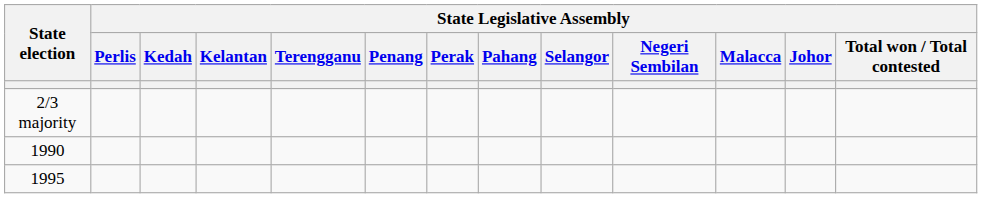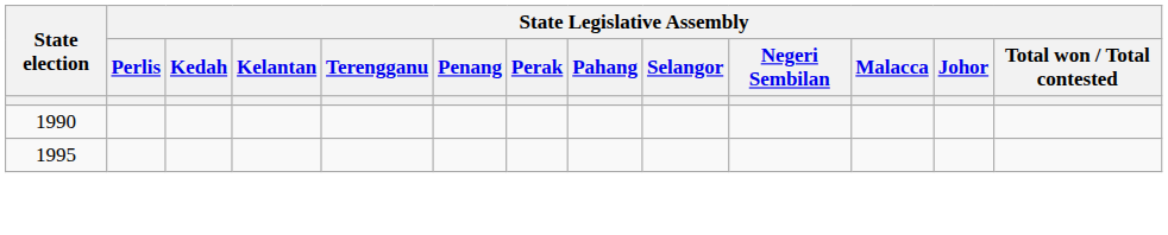 <table class="wikitable sortable" style="text-align:center; font-size:95%">
 <tr>
 <th rowspan="2">State election</th>
 <th colspan="12">State Legislative Assembly</th>
 </tr>
 <tr>
 <th><a href='#'>Perlis</a></th>
 <th><a href='#'>Kedah</a></th>
 <th><a href='#'>Kelantan</a></th>
 <th><a href='#'>Terengganu</a></th>
 <th><a href='#'>Penang</a></th>
 <th><a href='#'>Perak</a></th>
 <th><a href='#'>Pahang</a></th>
 <th><a href='#'>Selangor</a></th>
 <th><a href='#'>Negeri Sembilan</a></th>
 <th><a href='#'>Malacca</a></th>
 <th><a href='#'>Johor</a></th>
 <th>Total won / Total contested</th>
 </tr>
 <tr>
 <th></th>
 <th></th>
 <th></th>
 <th></th>
 <th></th>
 <th></th>
 <th></th>
 <th></th>
 <th></th>
 <th></th>
 <th></th>
 <th></th>
 <th></th>
 </tr>
 <tr>
-<td>2/3 majority</td>
-<td></td>
-<td></td>
-<td></td>
-<td></td>
-<td></td>
-<td></td>
-<td></td>
-<td></td>
-<td></td>
-<td></td>
-<td></td>
-<td></td>
-</tr>
-<tr>
 <td>1990</td>
 <td></td>
 <td></td>
 <td></td>
 <td></td>
 <td></td>
 <td></td>
 <td></td>
 <td></td>
 <td></td>
 <td></td>
 <td></td>
 <td></td>
 </tr>
 <tr>
 <td>1995</td>
 <td></td>
 <td></td>
 <td></td>
 <td></td>
 <td></td>
 <td></td>
 <td></td>
 <td></td>
 <td></td>
 <td></td>
 <td></td>
 <td></td>
 </tr>
 </table>
